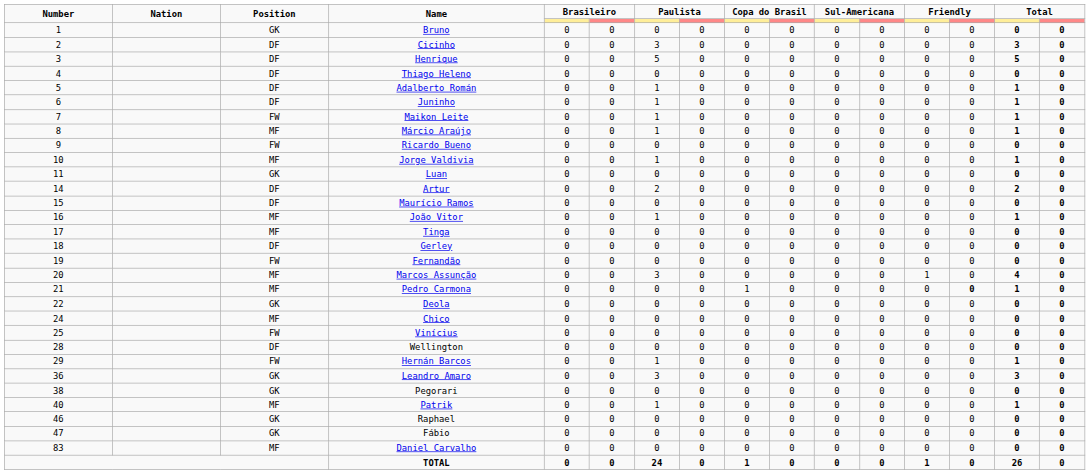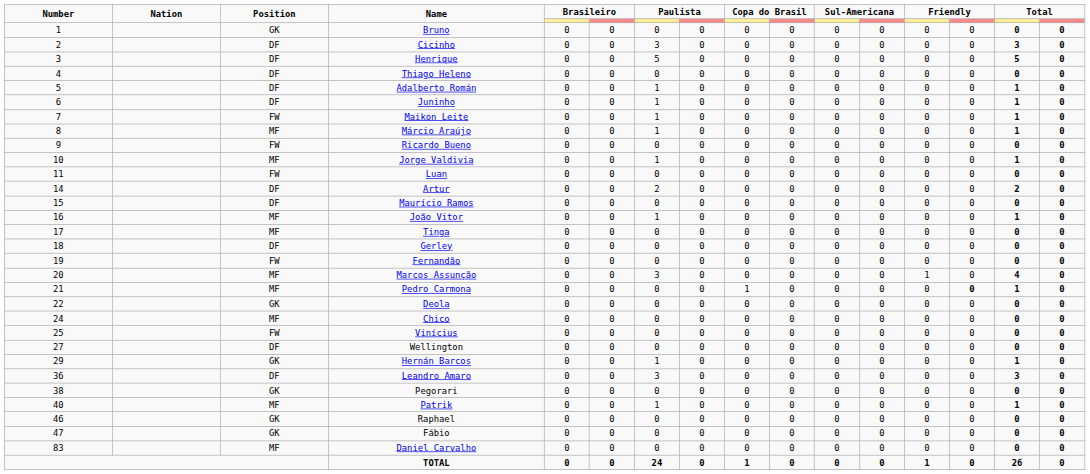 <table class="wikitable" style="text-align:center;">
 <tr style="text-align:center;">
 <td rowspan="2"  style="width:10%; "><strong>Number</strong></td>
 <td rowspan="2"  style="width:10%; "><strong>Nation</strong></td>
 <td rowspan="2"  style="width:10%; "><strong>Position</strong></td>
 <td rowspan="2"  style="width:20%; "><strong>Name</strong></td>
 <td colspan="2"><strong>Brasileiro</strong></td>
 <td colspan="2"><strong>Paulista</strong></td>
 <td colspan="2"><strong>Copa do Brasil</strong></td>
 <td colspan="2"><strong>Sul-Americana</strong></td>
 <td colspan="2"><strong>Friendly</strong></td>
 <td colspan="2"><strong>Total</strong></td>
 </tr>
 <tr>
 <th style="width:60px; background:#fe9;"></th>
 <th style="width:60px; background:#ff8888;"></th>
 <th style="width:60px; background:#fe9;"></th>
 <th style="width:60px; background:#ff8888;"></th>
 <th style="width:60px; background:#fe9;"></th>
 <th style="width:60px; background:#ff8888;"></th>
 <th style="width:60px; background:#fe9;"></th>
 <th style="width:60px; background:#ff8888;"></th>
 <th style="width:60px; background:#fe9;"></th>
 <th style="width:60px; background:#ff8888;"></th>
 <th style="width:60px; background:#fe9;"></th>
 <th style="width:60px; background:#ff8888;"></th>
 </tr>
 <tr>
 <td>1</td>
 <td></td>
 <td>GK</td>
 <td><a href='#'>Bruno</a></td>
 <td>0</td>
 <td>0</td>
 <td>0</td>
 <td>0</td>
 <td>0</td>
 <td>0</td>
 <td>0</td>
 <td>0</td>
 <td>0</td>
 <td>0</td>
 <td><strong>0</strong></td>
 <td><strong>0</strong></td>
 </tr>
 <tr>
 <td>2</td>
 <td></td>
 <td>DF</td>
 <td><a href='#'>Cicinho</a></td>
 <td>0</td>
 <td>0</td>
 <td>3</td>
 <td>0</td>
 <td>0</td>
 <td>0</td>
 <td>0</td>
 <td>0</td>
 <td>0</td>
 <td>0</td>
 <td><strong>3</strong></td>
 <td><strong>0</strong></td>
 </tr>
 <tr>
 <td>3</td>
 <td></td>
 <td>DF</td>
 <td><a href='#'>Henrique</a></td>
 <td>0</td>
 <td>0</td>
 <td>5</td>
 <td>0</td>
 <td>0</td>
 <td>0</td>
 <td>0</td>
 <td>0</td>
 <td>0</td>
 <td>0</td>
 <td><strong>5</strong></td>
 <td><strong>0</strong></td>
 </tr>
 <tr>
 <td>4</td>
 <td></td>
 <td>DF</td>
 <td><a href='#'>Thiago Heleno</a></td>
 <td>0</td>
 <td>0</td>
 <td>0</td>
 <td>0</td>
 <td>0</td>
 <td>0</td>
 <td>0</td>
 <td>0</td>
 <td>0</td>
 <td>0</td>
 <td><strong>0</strong></td>
 <td><strong>0</strong></td>
 </tr>
 <tr>
 <td>5</td>
 <td></td>
 <td>DF</td>
 <td><a href='#'>Adalberto Román</a></td>
 <td>0</td>
 <td>0</td>
 <td>1</td>
 <td>0</td>
 <td>0</td>
 <td>0</td>
 <td>0</td>
 <td>0</td>
 <td>0</td>
 <td>0</td>
 <td><strong>1</strong></td>
 <td><strong>0</strong></td>
 </tr>
 <tr>
 <td>6</td>
 <td></td>
 <td>DF</td>
 <td><a href='#'>Juninho</a></td>
 <td>0</td>
 <td>0</td>
 <td>1</td>
 <td>0</td>
 <td>0</td>
 <td>0</td>
 <td>0</td>
 <td>0</td>
 <td>0</td>
 <td>0</td>
 <td><strong>1</strong></td>
 <td><strong>0</strong></td>
 </tr>
 <tr>
 <td>7</td>
 <td></td>
 <td>FW</td>
 <td><a href='#'>Maikon Leite</a></td>
 <td>0</td>
 <td>0</td>
 <td>1</td>
 <td>0</td>
 <td>0</td>
 <td>0</td>
 <td>0</td>
 <td>0</td>
 <td>0</td>
 <td>0</td>
 <td><strong>1</strong></td>
 <td><strong>0</strong></td>
 </tr>
 <tr>
 <td>8</td>
 <td></td>
 <td>MF</td>
 <td><a href='#'>Márcio Araújo</a></td>
 <td>0</td>
 <td>0</td>
 <td>1</td>
 <td>0</td>
 <td>0</td>
 <td>0</td>
 <td>0</td>
 <td>0</td>
 <td>0</td>
 <td>0</td>
 <td><strong>1</strong></td>
 <td><strong>0</strong></td>
 </tr>
 <tr>
 <td>9</td>
 <td></td>
 <td>FW</td>
 <td><a href='#'>Ricardo Bueno</a></td>
 <td>0</td>
 <td>0</td>
 <td>0</td>
 <td>0</td>
 <td>0</td>
 <td>0</td>
 <td>0</td>
 <td>0</td>
 <td>0</td>
 <td>0</td>
 <td><strong>0</strong></td>
 <td><strong>0</strong></td>
 </tr>
 <tr>
 <td>10</td>
 <td></td>
 <td>MF</td>
 <td><a href='#'>Jorge Valdivia</a></td>
 <td>0</td>
 <td>0</td>
 <td>1</td>
 <td>0</td>
 <td>0</td>
 <td>0</td>
 <td>0</td>
 <td>0</td>
 <td>0</td>
 <td>0</td>
 <td><strong>1</strong></td>
 <td><strong>0</strong></td>
 </tr>
 <tr>
 <td>11</td>
 <td></td>
-<td>GK</td>
+<td>FW</td>
 <td><a href='#'>Luan</a></td>
 <td>0</td>
 <td>0</td>
 <td>0</td>
 <td>0</td>
 <td>0</td>
 <td>0</td>
 <td>0</td>
 <td>0</td>
 <td>0</td>
 <td>0</td>
 <td><strong>0</strong></td>
 <td><strong>0</strong></td>
 </tr>
 <tr>
 <td>14</td>
 <td></td>
 <td>DF</td>
 <td><a href='#'>Artur</a></td>
 <td>0</td>
 <td>0</td>
 <td>2</td>
 <td>0</td>
 <td>0</td>
 <td>0</td>
 <td>0</td>
 <td>0</td>
 <td>0</td>
 <td>0</td>
 <td><strong>2</strong></td>
 <td><strong>0</strong></td>
 </tr>
 <tr>
 <td>15</td>
 <td></td>
 <td>DF</td>
 <td><a href='#'>Maurício Ramos</a></td>
 <td>0</td>
 <td>0</td>
 <td>0</td>
 <td>0</td>
 <td>0</td>
 <td>0</td>
 <td>0</td>
 <td>0</td>
 <td>0</td>
 <td>0</td>
 <td><strong>0</strong></td>
 <td><strong>0</strong></td>
 </tr>
 <tr>
 <td>16</td>
 <td></td>
 <td>MF</td>
 <td><a href='#'>João Vitor</a></td>
 <td>0</td>
 <td>0</td>
 <td>1</td>
 <td>0</td>
 <td>0</td>
 <td>0</td>
 <td>0</td>
 <td>0</td>
 <td>0</td>
 <td>0</td>
 <td><strong>1</strong></td>
 <td><strong>0</strong></td>
 </tr>
 <tr>
 <td>17</td>
 <td></td>
 <td>MF</td>
 <td><a href='#'>Tinga</a></td>
 <td>0</td>
 <td>0</td>
 <td>0</td>
 <td>0</td>
 <td>0</td>
 <td>0</td>
 <td>0</td>
 <td>0</td>
 <td>0</td>
 <td>0</td>
 <td><strong>0</strong></td>
 <td><strong>0</strong></td>
 </tr>
 <tr>
 <td>18</td>
 <td></td>
 <td>DF</td>
 <td><a href='#'>Gerley</a></td>
 <td>0</td>
 <td>0</td>
 <td>0</td>
 <td>0</td>
 <td>0</td>
 <td>0</td>
 <td>0</td>
 <td>0</td>
 <td>0</td>
 <td>0</td>
 <td><strong>0</strong></td>
 <td><strong>0</strong></td>
 </tr>
 <tr>
 <td>19</td>
 <td></td>
 <td>FW</td>
 <td><a href='#'>Fernandão</a></td>
 <td>0</td>
 <td>0</td>
 <td>0</td>
 <td>0</td>
 <td>0</td>
 <td>0</td>
 <td>0</td>
 <td>0</td>
 <td>0</td>
 <td>0</td>
 <td><strong>0</strong></td>
 <td><strong>0</strong></td>
 </tr>
 <tr>
 <td>20</td>
 <td></td>
 <td>MF</td>
 <td><a href='#'>Marcos Assunção</a></td>
 <td>0</td>
 <td>0</td>
 <td>3</td>
 <td>0</td>
 <td>0</td>
 <td>0</td>
 <td>0</td>
 <td>0</td>
 <td>1</td>
 <td>0</td>
 <td><strong>4</strong></td>
 <td><strong>0</strong></td>
 </tr>
 <tr>
 <td>21</td>
 <td></td>
 <td>MF</td>
 <td><a href='#'>Pedro Carmona</a></td>
 <td>0</td>
 <td>0</td>
 <td>0</td>
 <td>0</td>
 <td>1</td>
 <td>0</td>
 <td>0</td>
 <td>0</td>
 <td>0</td>
 <td><strong>0</strong></td>
 <td><strong>1</strong></td>
 <td><strong>0</strong></td>
 </tr>
 <tr>
 <td>22</td>
 <td></td>
 <td>GK</td>
 <td><a href='#'>Deola</a></td>
 <td>0</td>
 <td>0</td>
 <td>0</td>
 <td>0</td>
 <td>0</td>
 <td>0</td>
 <td>0</td>
 <td>0</td>
 <td>0</td>
 <td>0</td>
 <td><strong>0</strong></td>
 <td><strong>0</strong></td>
 </tr>
 <tr>
 <td>24</td>
 <td></td>
 <td>MF</td>
 <td><a href='#'>Chico</a></td>
 <td>0</td>
 <td>0</td>
 <td>0</td>
 <td>0</td>
 <td>0</td>
 <td>0</td>
 <td>0</td>
 <td>0</td>
 <td>0</td>
 <td>0</td>
 <td><strong>0</strong></td>
 <td><strong>0</strong></td>
 </tr>
 <tr>
 <td>25</td>
 <td></td>
 <td>FW</td>
 <td><a href='#'>Vinícius</a></td>
 <td>0</td>
 <td>0</td>
 <td>0</td>
 <td>0</td>
 <td>0</td>
 <td>0</td>
 <td>0</td>
 <td>0</td>
 <td>0</td>
 <td>0</td>
 <td><strong>0</strong></td>
 <td><strong>0</strong></td>
 </tr>
 <tr>
-<td>28</td>
+<td>27</td>
 <td></td>
 <td>DF</td>
 <td>Wellington</td>
 <td>0</td>
 <td>0</td>
 <td>0</td>
 <td>0</td>
 <td>0</td>
 <td>0</td>
 <td>0</td>
 <td>0</td>
 <td>0</td>
 <td>0</td>
 <td><strong>0</strong></td>
 <td><strong>0</strong></td>
 </tr>
 <tr>
 <td>29</td>
 <td></td>
-<td>FW</td>
+<td>GK</td>
 <td><a href='#'>Hernán Barcos</a></td>
 <td>0</td>
 <td>0</td>
 <td>1</td>
 <td>0</td>
 <td>0</td>
 <td>0</td>
 <td>0</td>
 <td>0</td>
 <td>0</td>
 <td>0</td>
 <td><strong>1</strong></td>
 <td><strong>0</strong></td>
 </tr>
 <tr>
 <td>36</td>
 <td></td>
-<td>GK</td>
+<td>DF</td>
 <td><a href='#'>Leandro Amaro</a></td>
 <td>0</td>
 <td>0</td>
 <td>3</td>
 <td>0</td>
 <td>0</td>
 <td>0</td>
 <td>0</td>
 <td>0</td>
 <td>0</td>
 <td>0</td>
 <td><strong>3</strong></td>
 <td><strong>0</strong></td>
 </tr>
 <tr>
 <td>38</td>
 <td></td>
 <td>GK</td>
 <td>Pegorari</td>
 <td>0</td>
 <td>0</td>
 <td>0</td>
 <td>0</td>
 <td>0</td>
 <td>0</td>
 <td>0</td>
 <td>0</td>
 <td>0</td>
 <td>0</td>
 <td><strong>0</strong></td>
 <td><strong>0</strong></td>
 </tr>
 <tr>
 <td>40</td>
 <td></td>
 <td>MF</td>
 <td><a href='#'>Patrik</a></td>
 <td>0</td>
 <td>0</td>
 <td>1</td>
 <td>0</td>
 <td>0</td>
 <td>0</td>
 <td>0</td>
 <td>0</td>
 <td>0</td>
 <td>0</td>
 <td><strong>1</strong></td>
 <td><strong>0</strong></td>
 </tr>
 <tr>
 <td>46</td>
 <td></td>
 <td>GK</td>
 <td>Raphael</td>
 <td>0</td>
 <td>0</td>
 <td>0</td>
 <td>0</td>
 <td>0</td>
 <td>0</td>
 <td>0</td>
 <td>0</td>
 <td>0</td>
 <td>0</td>
 <td><strong>0</strong></td>
 <td><strong>0</strong></td>
 </tr>
 <tr>
 <td>47</td>
 <td></td>
 <td>GK</td>
 <td>Fábio</td>
 <td>0</td>
 <td>0</td>
 <td>0</td>
 <td>0</td>
 <td>0</td>
 <td>0</td>
 <td>0</td>
 <td>0</td>
 <td>0</td>
 <td>0</td>
 <td><strong>0</strong></td>
 <td><strong>0</strong></td>
 </tr>
 <tr>
 <td>83</td>
 <td></td>
 <td>MF</td>
 <td><a href='#'>Daniel Carvalho</a></td>
 <td>0</td>
 <td>0</td>
 <td>0</td>
 <td>0</td>
 <td>0</td>
 <td>0</td>
 <td>0</td>
 <td>0</td>
 <td>0</td>
 <td>0</td>
 <td><strong>0</strong></td>
 <td><strong>0</strong></td>
 </tr>
 <tr>
 <td colspan="3"></td>
 <td><strong>TOTAL</strong></td>
 <td><strong>0</strong></td>
 <td><strong>0</strong></td>
 <td><strong>24</strong></td>
 <td><strong>0</strong></td>
 <td><strong>1</strong></td>
 <td><strong>0</strong></td>
 <td><strong>0</strong></td>
 <td><strong>0</strong></td>
 <td><strong>1</strong></td>
 <td><strong>0</strong></td>
 <td><strong>26</strong></td>
 <td><strong>0</strong></td>
 </tr>
 </table>
